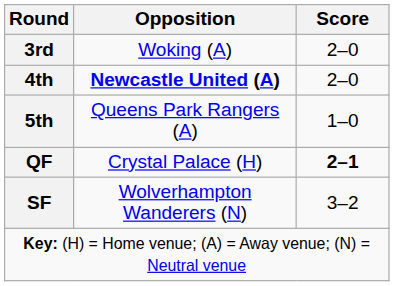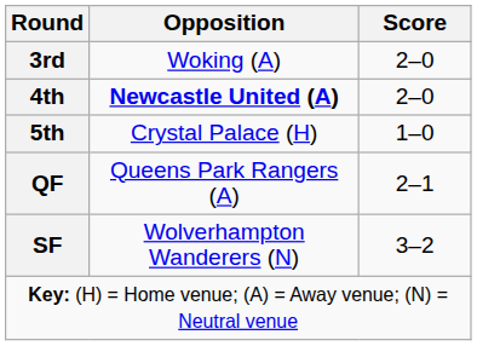 <table class="wikitable plainrowheaders" style="text-align:center;margin:0">
 <tr>
 <th scope="col" style="width:25px">Round</th>
 <th scope="col" style="width:180px">Opposition</th>
 <th scope="col" style="width:70px">Score</th>
 </tr>
 <tr>
 <th scope=row style="text-align:center">3rd</th>
 <td><a href='#'>Woking</a> (<a href='#'>A</a>)</td>
 <td>2–0<br></td>
 </tr>
 <tr>
 <th scope=row style="text-align:center">4th</th>
 <td><strong><a href='#'>Newcastle United</a> (<a href='#'>A</a>)</strong></td>
 <td>2–0</td>
 </tr>
 <tr>
 <th scope=row style="text-align:center">5th</th>
-<td><a href='#'>Queens Park Rangers</a> (<a href='#'>A</a>)</td>
+<td><a href='#'>Crystal Palace</a> (<a href='#'>H</a>)</td>
 <td>1–0</td>
 </tr>
 <tr>
 <th scope=row style="text-align:center">QF</th>
-<td><a href='#'>Crystal Palace</a> (<a href='#'>H</a>)</td>
-<td><strong>2–1</strong></td>
+<td><a href='#'>Queens Park Rangers</a> (<a href='#'>A</a>)</td>
+<td>2–1</td>
 </tr>
 <tr>
 <th scope=row style="text-align:center">SF</th>
 <td><a href='#'>Wolverhampton Wanderers</a> (<a href='#'>N</a>)</td>
 <td>3–2</td>
 </tr>
 <tr>
 <td colspan="3"><small><strong>Key:</strong> (H) = Home venue; (A) = Away venue; (N) = <a href='#'>Neutral venue</a></small></td>
 </tr>
 </table>
